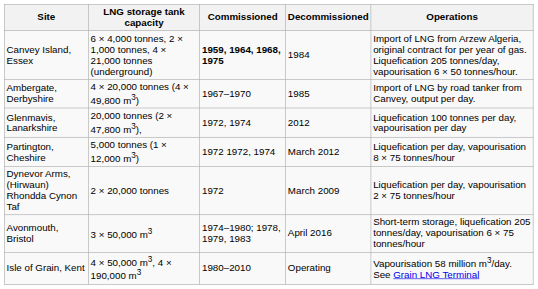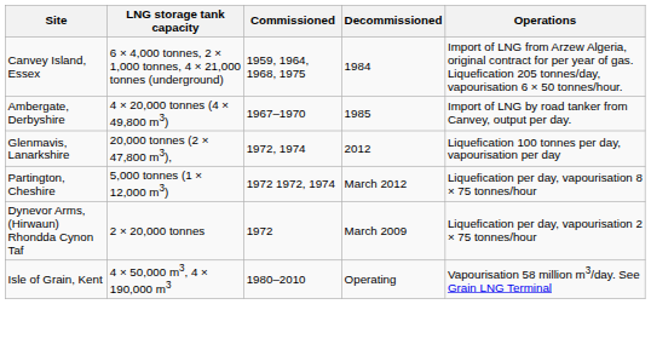 <table class="wikitable">
 <tr>
 <th>Site</th>
 <th>LNG storage tank capacity</th>
 <th>Commissioned</th>
 <th>Decommissioned</th>
 <th>Operations</th>
 </tr>
 <tr>
 <td>Canvey Island, Essex</td>
 <td>6 × 4,000 tonnes, 2 × 1,000 tonnes, 4 × 21,000 tonnes (underground)</td>
-<td><strong>1959, 1964, 1968, 1975</strong></td>
+<td>1959, 1964, 1968, 1975</td>
 <td>1984</td>
 <td>Import of LNG from Arzew Algeria, original contract for  per year of gas. Liquefication 205 tonnes/day, vapourisation 6 × 50 tonnes/hour.</td>
 </tr>
 <tr>
 <td>Ambergate, Derbyshire</td>
 <td>4 × 20,000 tonnes (4 × 49,800 m<sup>3</sup>)</td>
 <td>1967–1970</td>
 <td>1985</td>
 <td>Import of LNG by road tanker from Canvey, output  per day.</td>
 </tr>
 <tr>
 <td>Glenmavis, Lanarkshire</td>
 <td>20,000 tonnes (2 × 47,800 m<sup>3</sup>),</td>
 <td>1972, 1974</td>
 <td>2012</td>
 <td>Liquefication 100 tonnes per day, vapourisation  per day</td>
 </tr>
 <tr>
 <td>Partington, Cheshire</td>
 <td>5,000 tonnes (1 × 12,000 m<sup>3</sup>) </td>
 <td>1972 1972, 1974</td>
 <td>March 2012</td>
 <td>Liquefication  per day, vapourisation 8 × 75 tonnes/hour</td>
 </tr>
 <tr>
 <td>Dynevor Arms, (Hirwaun) Rhondda Cynon Taf</td>
 <td>2 × 20,000 tonnes</td>
 <td>1972</td>
 <td>March 2009</td>
 <td>Liquefication  per day, vapourisation 2 × 75 tonnes/hour</td>
 </tr>
 <tr>
-<td>Avonmouth, Bristol</td>
-<td>3 × 50,000 m<sup>3</sup></td>
-<td>1974–1980; 1978, 1979, 1983</td>
-<td>April 2016</td>
-<td>Short-term storage, liquefication 205 tonnes/day, vapourisation 6 × 75 tonnes/hour</td>
-</tr>
-<tr>
 <td>Isle of Grain, Kent</td>
 <td>4 × 50,000 m<sup>3</sup>, 4 × 190,000 m<sup>3</sup></td>
 <td>1980–2010</td>
 <td>Operating</td>
 <td>Vapourisation 58 million m<sup>3</sup>/day. See <a href='#'>Grain LNG Terminal</a></td>
 </tr>
 </table>
